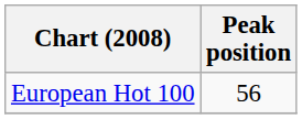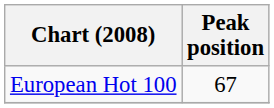 <table class="wikitable sortable">
 <tr>
 <th>Chart (2008)</th>
 <th>Peak<br>position</th>
 </tr>
 <tr>
 <td align="left"><a href='#'>European Hot 100</a></td>
-<td style="text-align:center;">56</td>
+<td style="text-align:center;">67</td>
 </tr>
 <tr>
 </tr>
 </table>
